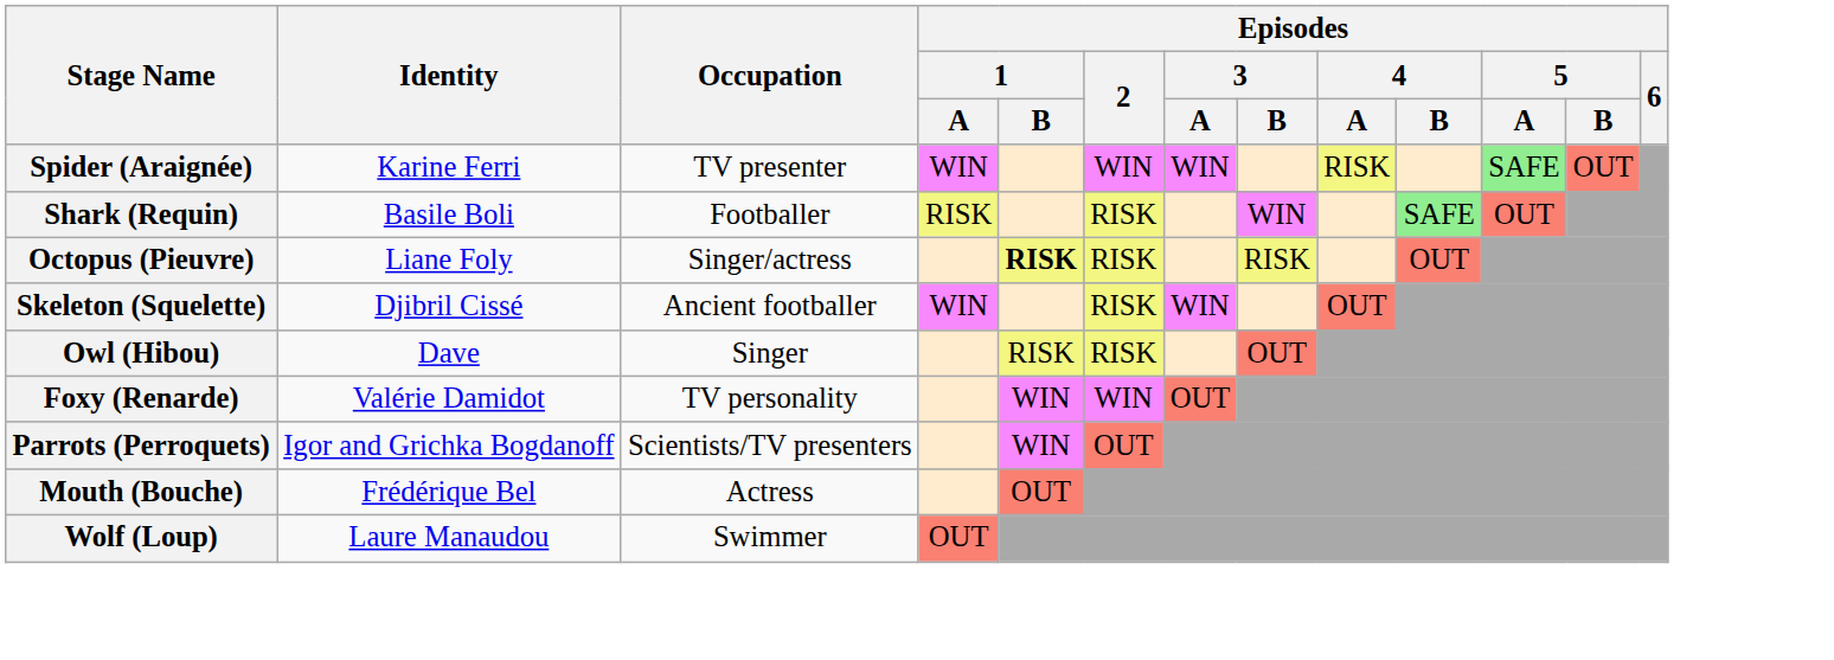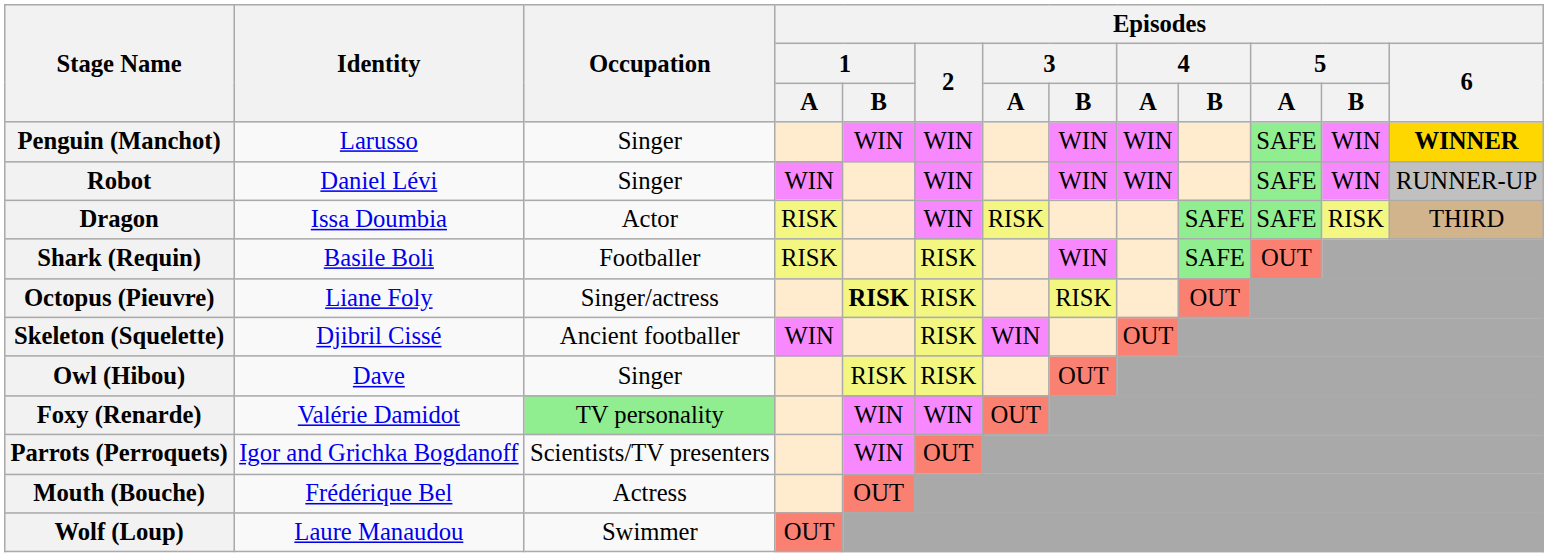 <table class="wikitable" style="text-align:center; ">
 <tr>
 <th Rowspan=3>Stage Name</th>
 <th Rowspan=3>Identity</th>
 <th Rowspan=3>Occupation</th>
 <th colspan="10">Episodes</th>
 </tr>
 <tr>
 <th colspan=2>1</th>
 <th Rowspan=2>2</th>
 <th colspan=2>3</th>
 <th colspan=2>4</th>
 <th colspan=2>5</th>
 <th rowspan=2>6</th>
 </tr>
 <tr>
 <th>A</th>
 <th>B</th>
 <th>A</th>
 <th>B</th>
 <th>A</th>
 <th>B</th>
 <th>A</th>
 <th>B</th>
 </tr>
 <tr>
-<th>Spider (Araignée)</th>
-<td><a href='#'>Karine Ferri</a></td>
-<td>TV presenter</td>
-<td bgcolor="#F888FD">WIN</td>
-<td bgcolor=#FFEBCD></td>
+<th>Penguin (Manchot)</th>
+<td><a href='#'>Larusso</a></td>
+<td>Singer</td>
+<td bgcolor="#FFEBCD"></td>
 <td bgcolor="#F888FD">WIN</td>
 <td bgcolor="#F888FD">WIN</td>
-<td bgcolor=#FFEBCD></td>
+<td bgcolor="#FFEBCD"></td>
+<td bgcolor="#F888FD">WIN</td>
+<td bgcolor="#F888FD">WIN</td>
+<td bgcolor="#FFEBCD"></td>
+<td bgcolor="lightgreen">SAFE</td>
+<td bgcolor="#F888FD">WIN</td>
+<td bgcolor="gold"><strong>WINNER</strong></td>
+</tr>
+<tr>
+<th>Robot</th>
+<td><a href='#'>Daniel Lévi</a></td>
+<td>Singer</td>
+<td bgcolor="#F888FD">WIN</td>
+<td bgcolor="#FFEBCD"></td>
+<td bgcolor="#F888FD">WIN</td>
+<td bgcolor="#FFEBCD"></td>
+<td bgcolor="#F888FD">WIN</td>
+<td bgcolor="#F888FD">WIN</td>
+<td bgcolor="#FFEBCD"></td>
+<td bgcolor="lightgreen">SAFE</td>
+<td bgcolor="#F888FD">WIN</td>
+<td bgcolor="silver">RUNNER-UP</td>
+</tr>
+<tr>
+<th>Dragon</th>
+<td><a href='#'>Issa Doumbia</a></td>
+<td>Actor</td>
 <td bgcolor="#F3F781">RISK</td>
-<td bgcolor=#FFEBCD></td>
-<td bgcolor= lightgreen>SAFE</td>
-<td bgcolor=salmon>OUT</td>
-<td colspan="1" style="background:darkgray;"></td>
+<td bgcolor="#FFEBCD"></td>
+<td bgcolor="#F888FD">WIN</td>
+<td bgcolor="#F3F781">RISK</td>
+<td bgcolor="#FFEBCD"></td>
+<td bgcolor="#FFEBCD"></td>
+<td bgcolor="lightgreen">SAFE</td>
+<td bgcolor="lightgreen">SAFE</td>
+<td bgcolor="#F3F781">RISK</td>
+<td style="width:10%; background:tan;">THIRD</td>
 </tr>
 <tr>
 <th>Shark (Requin)</th>
 <td><a href='#'>Basile Boli</a></td>
 <td>Footballer</td>
 <td bgcolor="#F3F781">RISK</td>
 <td bgcolor=#FFEBCD></td>
 <td bgcolor="#F3F781">RISK</td>
 <td bgcolor=#FFEBCD></td>
 <td bgcolor="#F888FD">WIN</td>
 <td bgcolor=#FFEBCD></td>
 <td bgcolor= lightgreen>SAFE</td>
 <td bgcolor=salmon>OUT</td>
 <td colspan="2" style="background:darkgray;"></td>
 </tr>
 <tr>
 <th>Octopus (Pieuvre)</th>
 <td><a href='#'>Liane Foly</a></td>
 <td>Singer/actress</td>
 <td bgcolor=#FFEBCD></td>
 <td bgcolor="#F3F781"><strong>RISK</strong></td>
 <td bgcolor="#F3F781">RISK</td>
 <td bgcolor=#FFEBCD></td>
 <td bgcolor="#F3F781">RISK</td>
 <td bgcolor=#FFEBCD></td>
 <td bgcolor=salmon>OUT</td>
 <td colspan="3" style="background:darkgray;"></td>
 </tr>
 <tr>
 <th>Skeleton (Squelette)</th>
 <td><a href='#'>Djibril Cissé</a></td>
 <td>Ancient footballer</td>
 <td bgcolor="#F888FD">WIN</td>
 <td bgcolor=#FFEBCD></td>
 <td bgcolor="#F3F781">RISK</td>
 <td bgcolor="#F888FD">WIN</td>
 <td bgcolor=#FFEBCD></td>
 <td bgcolor=salmon>OUT</td>
 <td colspan="4" style="background:darkgray;"></td>
 </tr>
 <tr>
 <th>Owl (Hibou)</th>
 <td><a href='#'>Dave</a></td>
 <td>Singer</td>
 <td bgcolor=#FFEBCD></td>
 <td bgcolor="#F3F781">RISK</td>
 <td bgcolor="#F3F781">RISK</td>
 <td bgcolor=#FFEBCD></td>
 <td bgcolor=salmon>OUT</td>
 <td colspan="5" style="background:darkgray;"></td>
 </tr>
 <tr>
 <th>Foxy (Renarde)</th>
 <td><a href='#'>Valérie Damidot</a></td>
-<td>TV personality</td>
+<td style="background: lightgreen;">TV personality</td>
 <td bgcolor=#FFEBCD></td>
 <td bgcolor="#F888FD">WIN</td>
 <td bgcolor="#F888FD">WIN</td>
 <td bgcolor=salmon>OUT</td>
 <td colspan="6" style="background:darkgray;"></td>
 </tr>
 <tr>
 <th>Parrots (Perroquets)</th>
 <td><a href='#'>Igor and Grichka Bogdanoff</a></td>
 <td>Scientists/TV presenters</td>
 <td bgcolor=#FFEBCD></td>
 <td bgcolor="#F888FD">WIN</td>
 <td bgcolor=salmon>OUT</td>
 <td colspan="7" style="background:darkgray;"></td>
 </tr>
 <tr>
 <th>Mouth (Bouche)</th>
 <td><a href='#'>Frédérique Bel</a></td>
 <td>Actress</td>
 <td bgcolor=#FFEBCD></td>
 <td bgcolor=salmon>OUT</td>
 <td colspan="8" style="background:darkgray;"></td>
 </tr>
 <tr>
 <th>Wolf (Loup)</th>
 <td><a href='#'>Laure Manaudou</a></td>
 <td>Swimmer</td>
 <td bgcolor=salmon>OUT</td>
 <td colspan="9" style="background:darkgray;"></td>
 </tr>
 </table>
